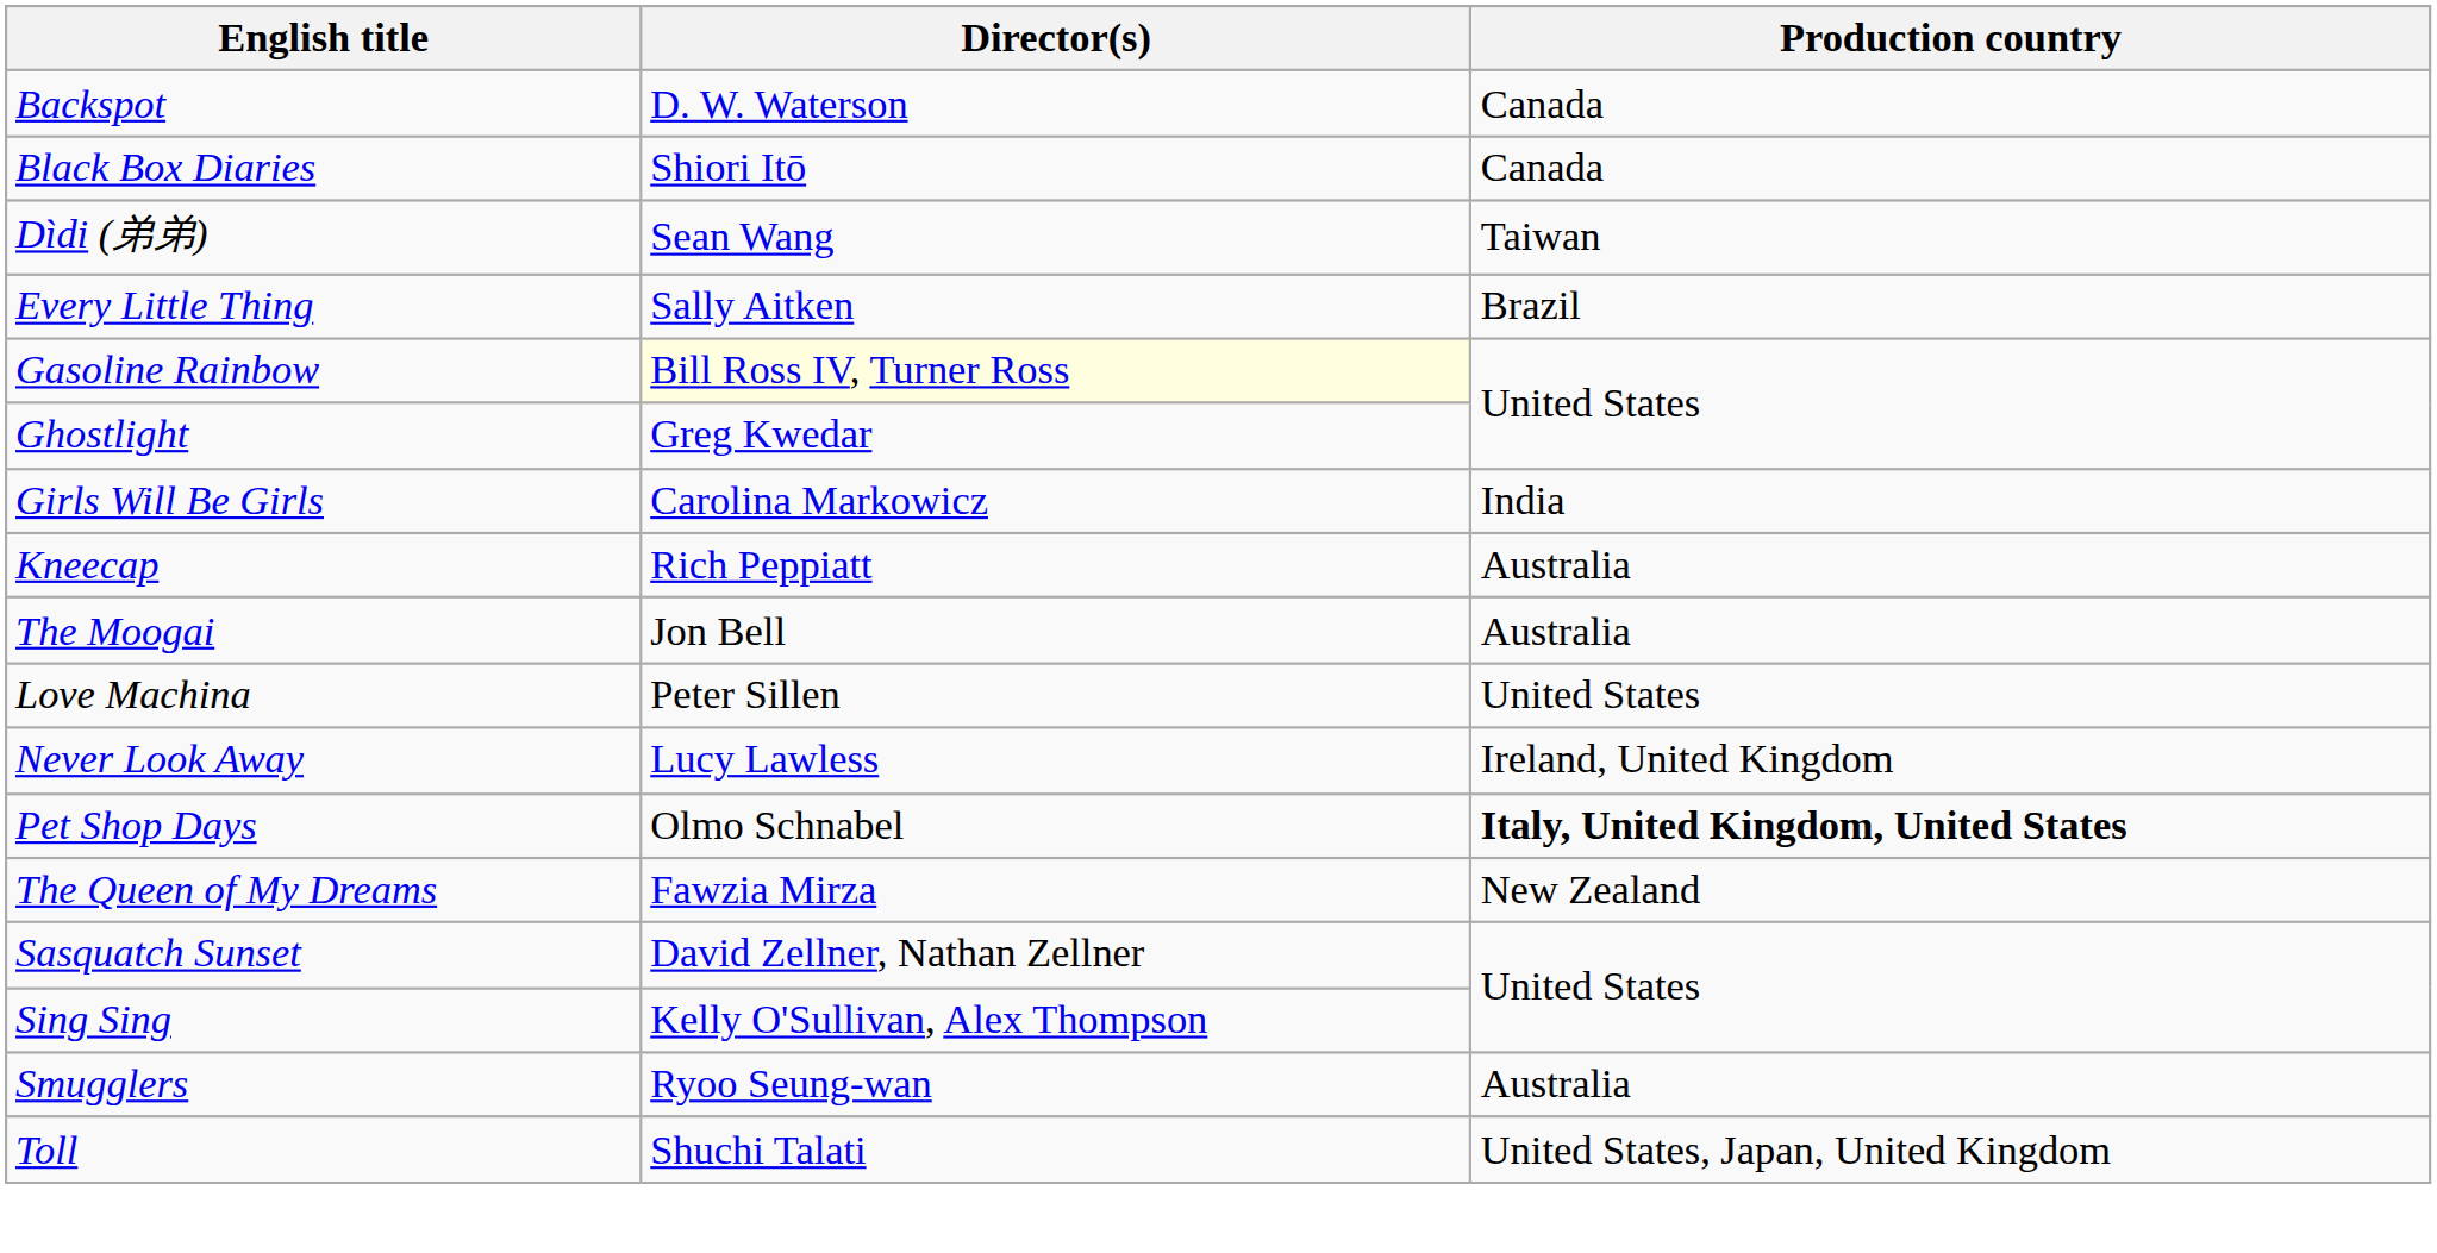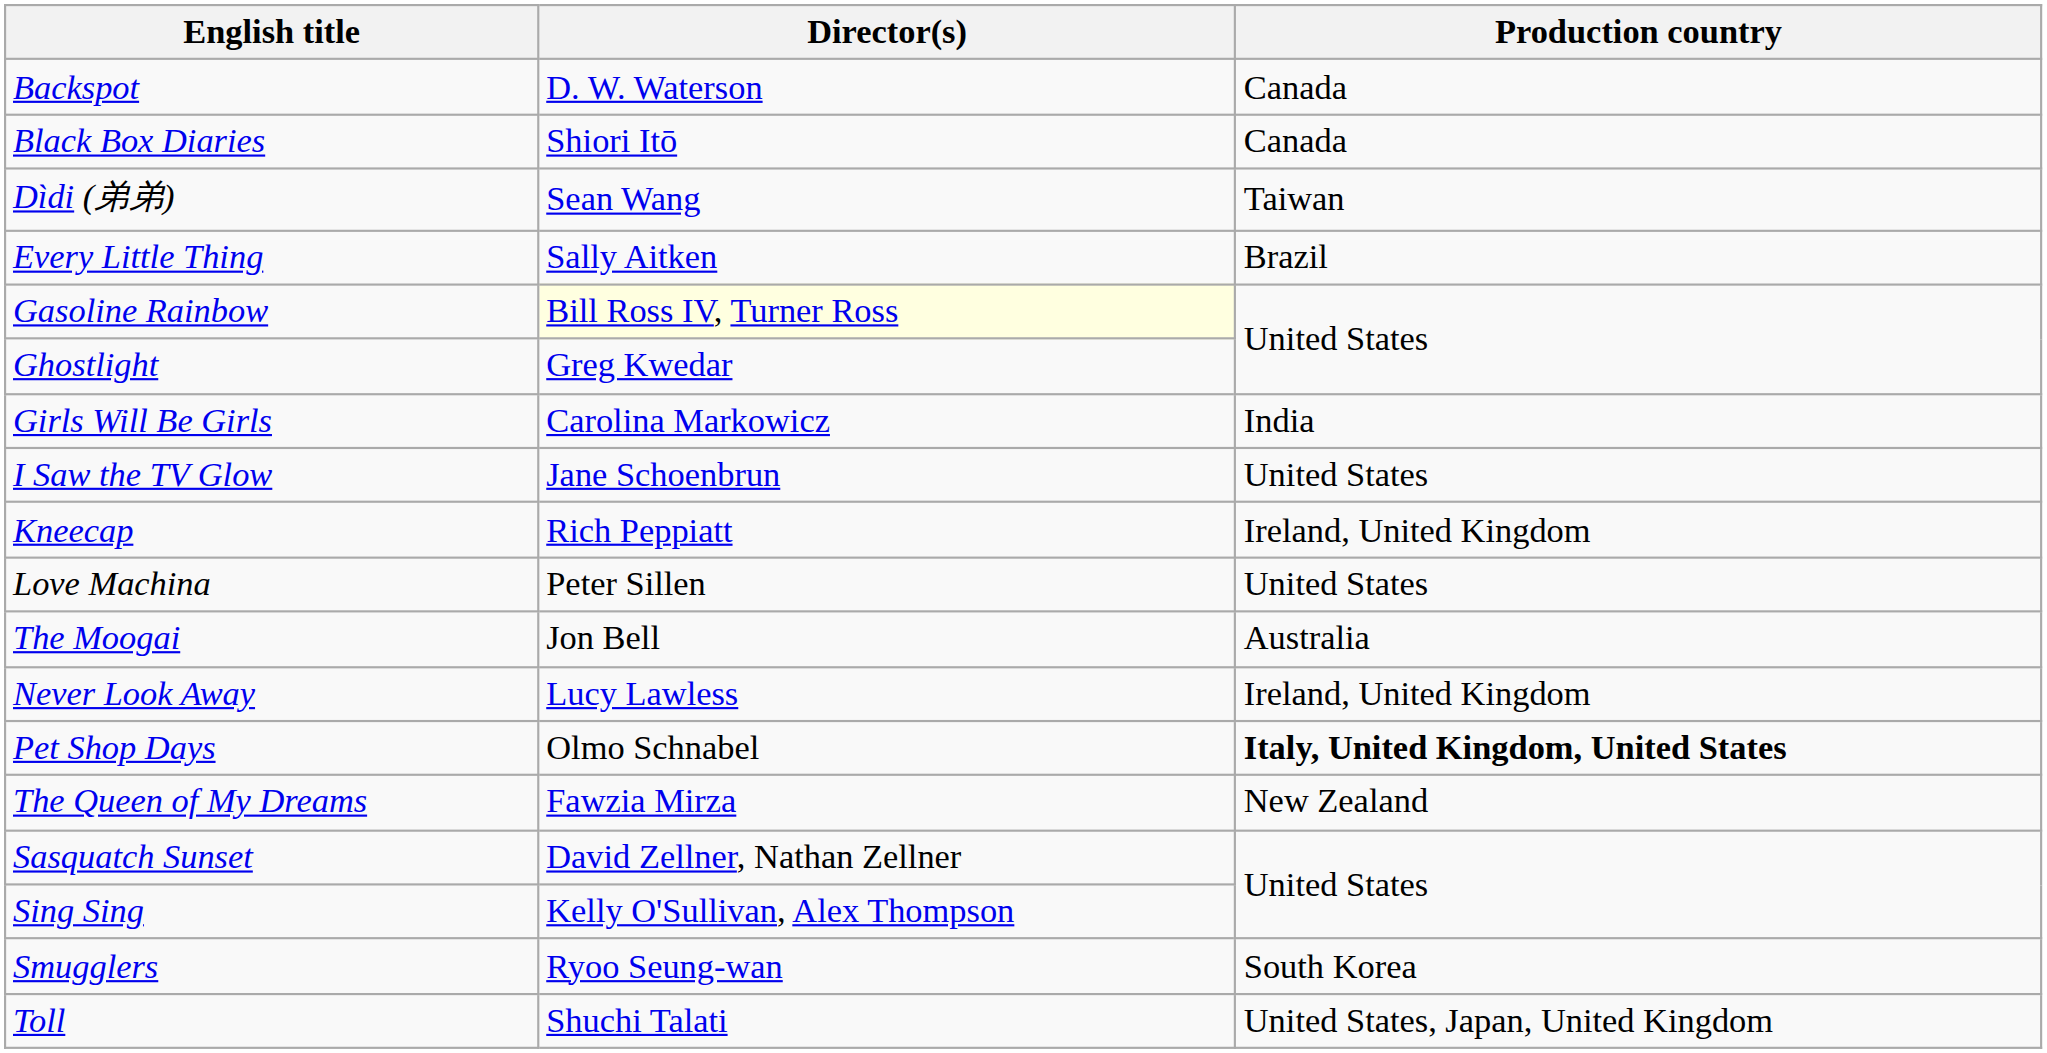 <table class="wikitable plainrowheaders" style="width:75%; margin-bottom:4px">
 <tr>
 <th scope="col">English title</th>
 <th scope="col">Director(s)</th>
 <th scope="col">Production country</th>
 </tr>
 <tr>
 <td scope="row"><em><a href='#'>Backspot</a></em></td>
 <td><a href='#'>D. W. Waterson</a></td>
 <td>Canada</td>
 </tr>
 <tr>
 <td scope="row"><em><a href='#'>Black Box Diaries</a></em></td>
 <td><a href='#'>Shiori Itō</a></td>
 <td>Canada</td>
 </tr>
 <tr>
 <td scope="row"><em><a href='#'>Dìdi</a> (弟弟)</em></td>
 <td><a href='#'>Sean Wang</a></td>
 <td>Taiwan</td>
 </tr>
 <tr>
 <td scope="row"><em><a href='#'>Every Little Thing</a></em></td>
 <td><a href='#'>Sally Aitken</a></td>
 <td>Brazil</td>
 </tr>
 <tr>
 <td scope="row"><em><a href='#'>Gasoline Rainbow</a></em></td>
 <td style="background: lightyellow;"><a href='#'>Bill Ross IV</a>, <a href='#'>Turner Ross</a></td>
 <td rowspan="2">United States</td>
 </tr>
 <tr>
 <td scope="row"><em><a href='#'>Ghostlight</a></em></td>
 <td><a href='#'>Greg Kwedar</a></td>
 </tr>
 <tr>
 <td scope="row"><em><a href='#'>Girls Will Be Girls</a></em></td>
 <td><a href='#'>Carolina Markowicz</a></td>
 <td>India</td>
 </tr>
 <tr>
+<td scope="row"><em><a href='#'>I Saw the TV Glow</a></em></td>
+<td><a href='#'>Jane Schoenbrun</a></td>
+<td>United States</td>
+</tr>
+<tr>
 <td scope="row"><em><a href='#'>Kneecap</a></em></td>
 <td><a href='#'>Rich Peppiatt</a></td>
-<td>Australia</td>
+<td>Ireland, United Kingdom</td>
+</tr>
+<tr>
+<td scope="row"><em>Love Machina</em></td>
+<td>Peter Sillen</td>
+<td>United States</td>
 </tr>
 <tr>
 <td scope="row"><em><a href='#'>The Moogai</a></em></td>
 <td>Jon Bell</td>
 <td>Australia</td>
-</tr>
-<tr>
-<td scope="row"><em>Love Machina</em></td>
-<td>Peter Sillen</td>
-<td>United States</td>
 </tr>
 <tr>
 <td scope="row"><em><a href='#'>Never Look Away</a></em></td>
 <td><a href='#'>Lucy Lawless</a></td>
 <td>Ireland, United Kingdom</td>
 </tr>
 <tr>
 <td scope="row"><em><a href='#'>Pet Shop Days</a></em></td>
 <td>Olmo Schnabel</td>
 <td><strong>Italy, United Kingdom, United States</strong></td>
 </tr>
 <tr>
 <td scope="row"><em><a href='#'>The Queen of My Dreams</a></em></td>
 <td><a href='#'>Fawzia Mirza</a></td>
 <td>New Zealand</td>
 </tr>
 <tr>
 <td scope="row"><em><a href='#'>Sasquatch Sunset</a></em></td>
 <td><a href='#'>David Zellner</a>, Nathan Zellner</td>
 <td rowspan="2">United States</td>
 </tr>
 <tr>
 <td scope="row"><em><a href='#'>Sing Sing</a></em></td>
 <td><a href='#'>Kelly O'Sullivan</a>, <a href='#'>Alex Thompson</a></td>
 </tr>
 <tr>
 <td scope="row"><em><a href='#'>Smugglers</a></em></td>
 <td><a href='#'>Ryoo Seung-wan</a></td>
-<td>Australia</td>
+<td>South Korea</td>
 </tr>
 <tr>
 <td scope="row"><em><a href='#'>Toll</a></em></td>
 <td><a href='#'>Shuchi Talati</a></td>
 <td>United States, Japan, United Kingdom</td>
 </tr>
 </table>
